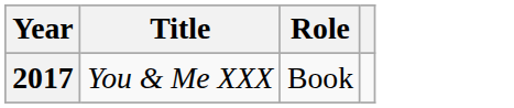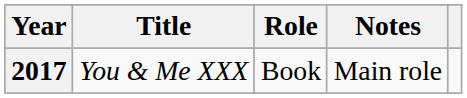 <table class="wikitable sortable plainrowheaders">
 <tr>
 <th scope="col">Year</th>
 <th scope="col">Title</th>
 <th scope="col">Role</th>
+<th scope="col" class="unsortable">Notes</th>
 <th scope="col" class="unsortable"></th>
 </tr>
 <tr>
 <th scope="row">2017</th>
 <td><em>You & Me XXX</em></td>
 <td>Book</td>
+<td>Main role</td>
 <td style="text-align: center;"></td>
 </tr>
 </table>
